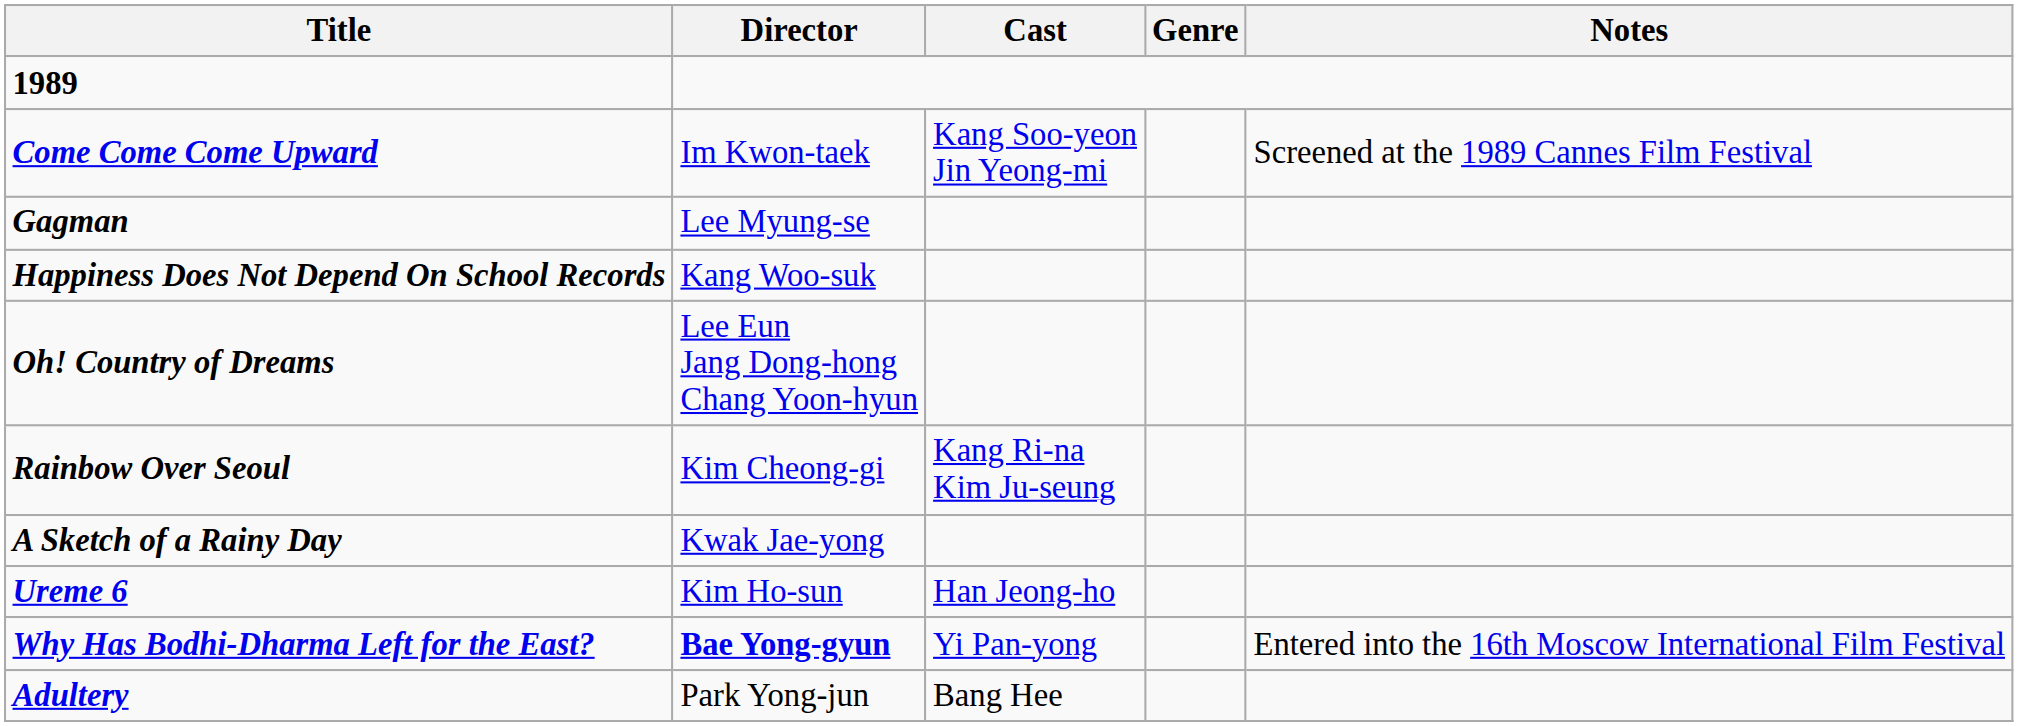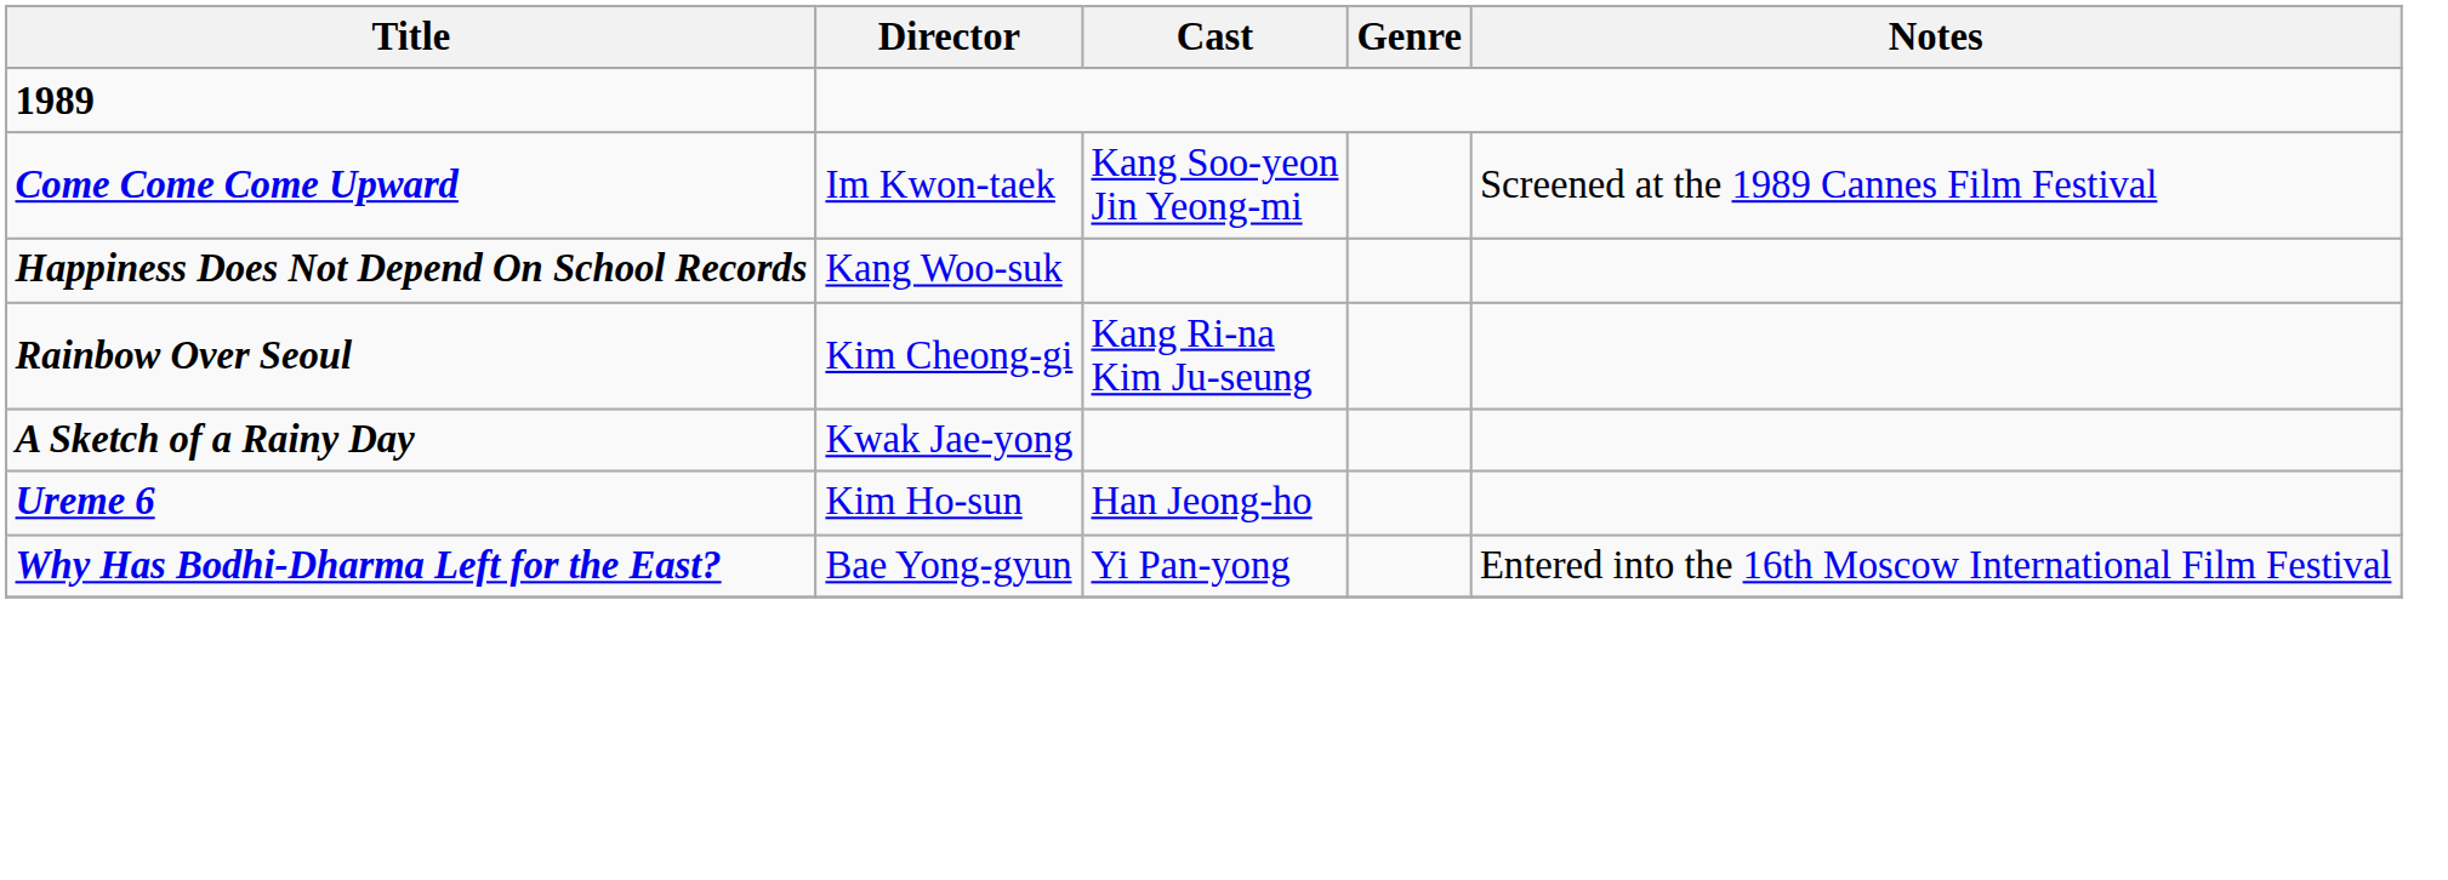 <table class="wikitable">
 <tr>
 <th>Title</th>
 <th>Director</th>
 <th>Cast</th>
 <th>Genre</th>
 <th>Notes</th>
 </tr>
 <tr>
 <td><strong>1989</strong></td>
 </tr>
 <tr>
 <td><strong><em><a href='#'>Come Come Come Upward</a></em></strong></td>
 <td><a href='#'>Im Kwon-taek</a></td>
 <td><a href='#'>Kang Soo-yeon</a><br><a href='#'>Jin Yeong-mi</a></td>
 <td></td>
 <td>Screened at the <a href='#'>1989 Cannes Film Festival</a></td>
 </tr>
 <tr>
-<td><strong><em>Gagman</em></strong></td>
-<td><a href='#'>Lee Myung-se</a></td>
-<td></td>
-<td></td>
-<td></td>
-</tr>
-<tr>
 <td><strong><em>Happiness Does Not Depend On School Records</em></strong></td>
 <td><a href='#'>Kang Woo-suk</a></td>
-<td></td>
-<td></td>
-<td></td>
-</tr>
-<tr>
-<td><strong><em>Oh! Country of Dreams</em></strong></td>
-<td><a href='#'>Lee Eun</a><br><a href='#'>Jang Dong-hong</a><br><a href='#'>Chang Yoon-hyun</a></td>
 <td></td>
 <td></td>
 <td></td>
 </tr>
 <tr>
 <td><strong><em>Rainbow Over Seoul</em></strong></td>
 <td><a href='#'>Kim Cheong-gi</a></td>
 <td><a href='#'>Kang Ri-na</a><br><a href='#'>Kim Ju-seung</a></td>
 <td></td>
 <td></td>
 </tr>
 <tr>
 <td><strong><em>A Sketch of a Rainy Day</em></strong></td>
 <td><a href='#'>Kwak Jae-yong</a></td>
 <td></td>
 <td></td>
 <td></td>
 </tr>
 <tr>
 <td><strong><em><a href='#'>Ureme 6</a></em></strong></td>
 <td><a href='#'>Kim Ho-sun</a></td>
 <td><a href='#'>Han Jeong-ho</a></td>
 <td></td>
 <td></td>
 </tr>
 <tr>
 <td><strong><em><a href='#'>Why Has Bodhi-Dharma Left for the East?</a></em></strong></td>
-<td><strong><a href='#'>Bae Yong-gyun</a></strong></td>
+<td><a href='#'>Bae Yong-gyun</a></td>
 <td><a href='#'>Yi Pan-yong</a></td>
 <td></td>
 <td>Entered into the <a href='#'>16th Moscow International Film Festival</a></td>
 </tr>
 <tr>
-<td><strong><em><a href='#'>Adultery</a></em></strong></td>
-<td>Park Yong-jun</td>
-<td>Bang Hee</td>
-<td></td>
-<td></td>
-</tr>
-<tr>
 </tr>
 </table>
